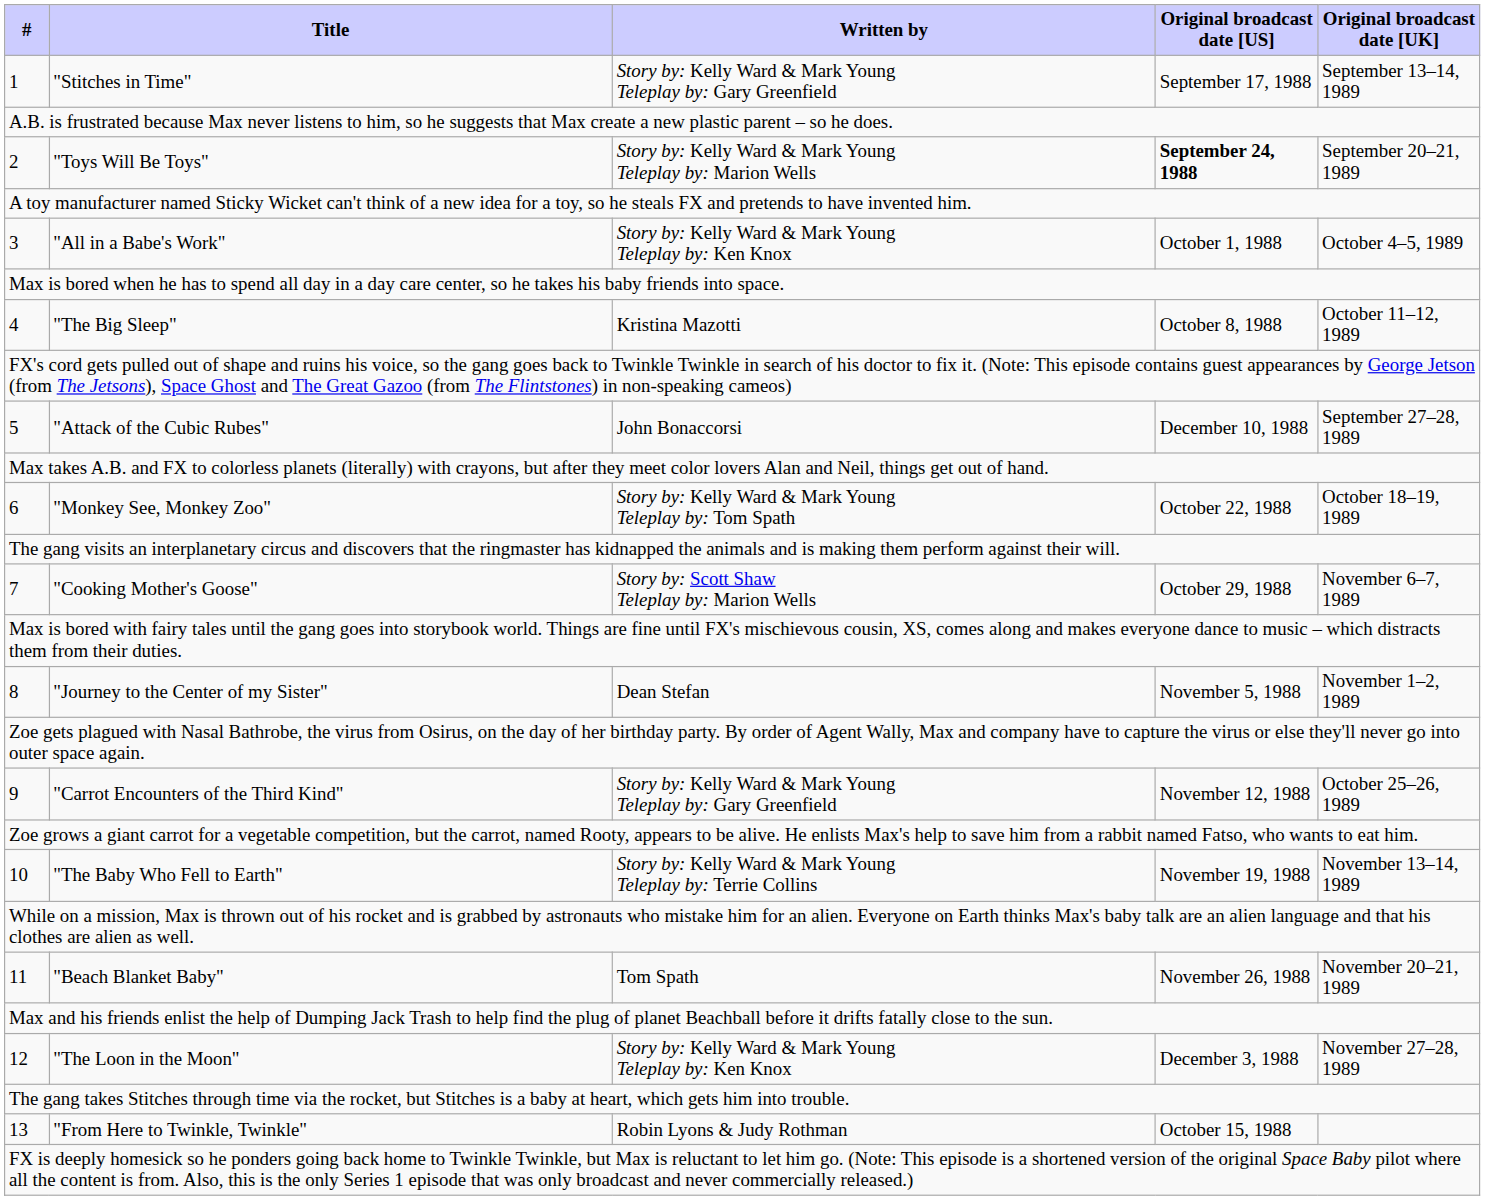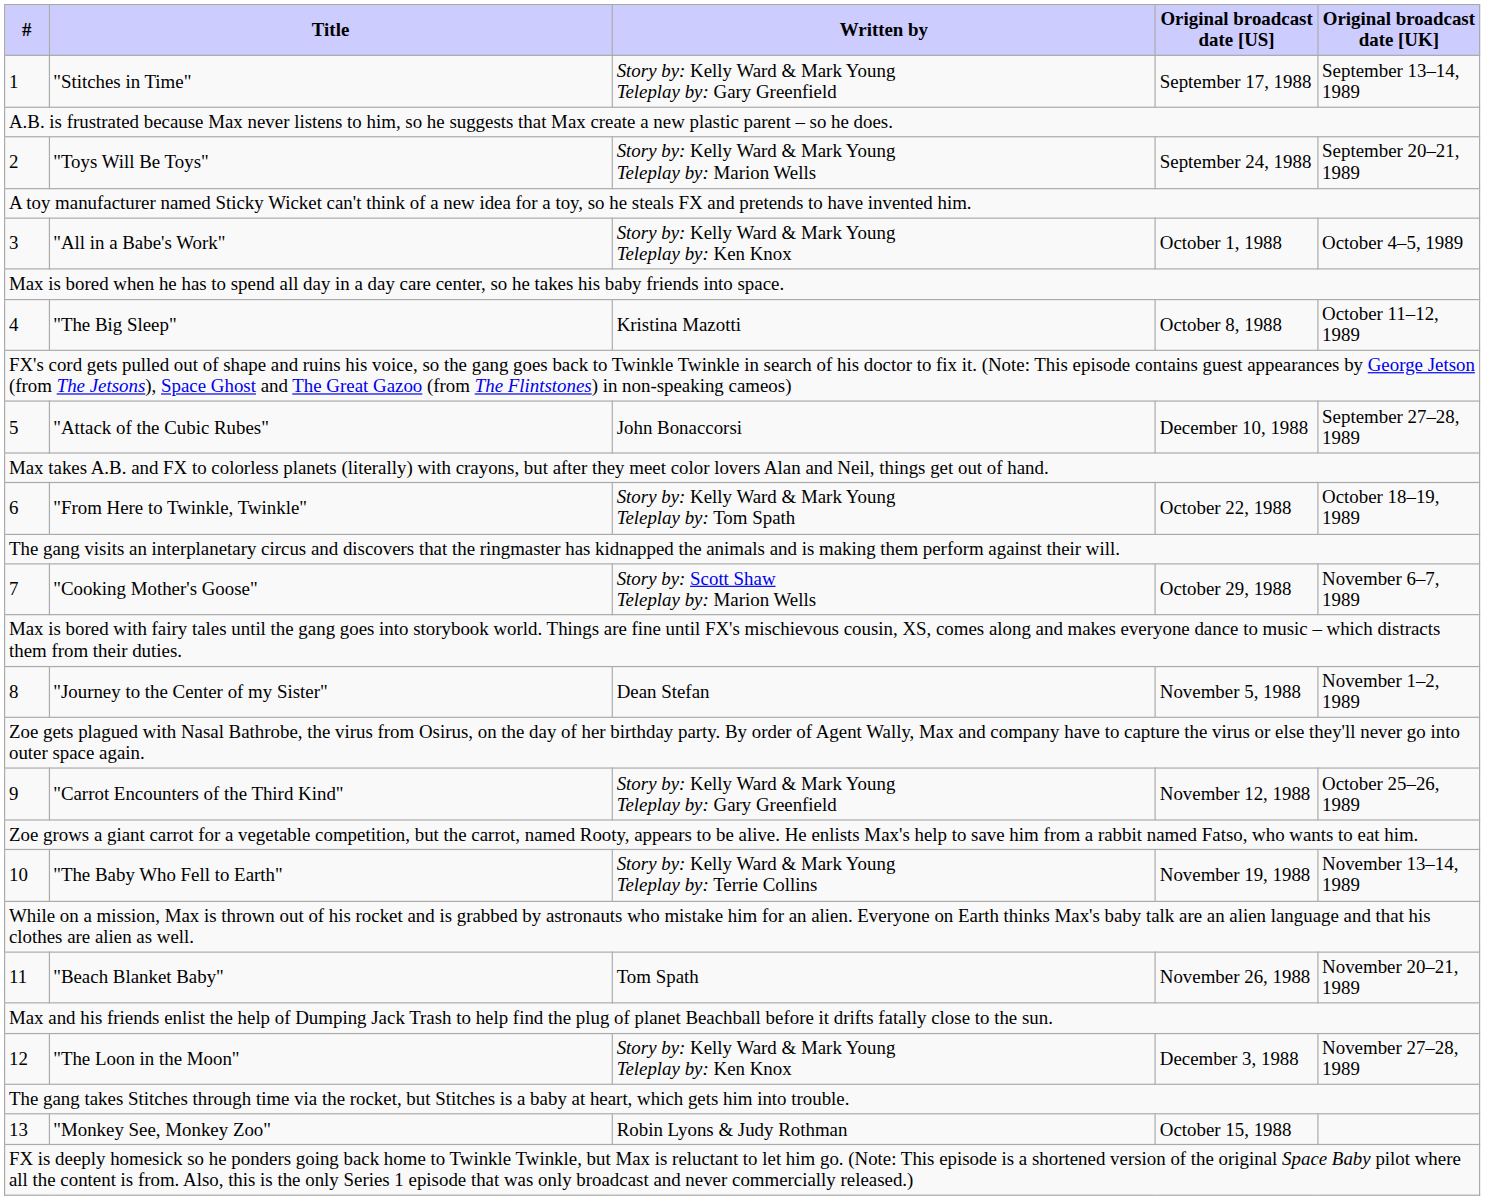 <table class="wikitable" width=99%>
 <tr>
 <th style="background: #CCCCFF" width="3%"><strong>#</strong></th>
 <th style="background: #CCCCFF"><strong>Title</strong></th>
 <th style="background: #CCCCFF">Written by</th>
 <th style="background: #CCCCFF" width="11%"><strong>Original broadcast date [US]</strong></th>
 <th style="background: #CCCCFF" width="11%"><strong>Original broadcast date [UK]</strong></th>
 </tr>
 <tr>
 <td>1</td>
 <td>"Stitches in Time"</td>
 <td><em>Story by:</em> Kelly Ward & Mark Young<br><em>Teleplay by:</em> Gary Greenfield</td>
 <td>September 17, 1988</td>
 <td>September 13–14, 1989</td>
 </tr>
 <tr>
 <td colspan="5">A.B. is frustrated because Max never listens to him, so he suggests that Max create a new plastic parent –  so he does.</td>
 </tr>
 <tr>
 <td>2</td>
 <td>"Toys Will Be Toys"</td>
 <td><em>Story by:</em> Kelly Ward & Mark Young<br><em>Teleplay by:</em> Marion Wells</td>
-<td><strong>September 24, 1988</strong></td>
+<td>September 24, 1988</td>
 <td>September 20–21, 1989</td>
 </tr>
 <tr>
 <td colspan="5">A toy manufacturer named Sticky Wicket can't think of a new idea for a toy, so he steals FX and pretends to have invented him.</td>
 </tr>
 <tr>
 <td>3</td>
 <td>"All in a Babe's Work"</td>
 <td><em>Story by:</em> Kelly Ward & Mark Young<br><em>Teleplay by:</em> Ken Knox</td>
 <td>October 1, 1988</td>
 <td>October 4–5, 1989</td>
 </tr>
 <tr>
 <td colspan="5">Max is bored when he has to spend all day in a day care center, so he takes his baby friends into space.</td>
 </tr>
 <tr>
 <td>4</td>
 <td>"The Big Sleep"</td>
 <td>Kristina Mazotti</td>
 <td>October 8, 1988</td>
 <td>October 11–12, 1989</td>
 </tr>
 <tr>
 <td colspan="5">FX's cord gets pulled out of shape and ruins his voice, so the gang goes back to Twinkle Twinkle in search of his doctor to fix it. (Note: This episode contains guest appearances by <a href='#'>George Jetson</a> (from <em><a href='#'>The Jetsons</a></em>), <a href='#'>Space Ghost</a> and <a href='#'>The Great Gazoo</a> (from <em><a href='#'>The Flintstones</a></em>) in non-speaking cameos)</td>
 </tr>
 <tr>
 <td>5</td>
 <td>"Attack of the Cubic Rubes"</td>
 <td>John Bonaccorsi</td>
 <td>December 10, 1988</td>
 <td>September 27–28, 1989</td>
 </tr>
 <tr>
 <td colspan="5">Max takes A.B. and FX to colorless planets (literally) with crayons, but after they meet color lovers Alan and Neil, things get out of hand.</td>
 </tr>
 <tr>
 <td>6</td>
-<td>"Monkey See, Monkey Zoo"</td>
+<td>"From Here to Twinkle, Twinkle"</td>
 <td><em>Story by:</em> Kelly Ward & Mark Young<br><em>Teleplay by:</em> Tom Spath</td>
 <td>October 22, 1988</td>
 <td>October 18–19, 1989</td>
 </tr>
 <tr>
 <td colspan="5">The gang visits an interplanetary circus and discovers that the ringmaster has kidnapped the animals and is making them perform against their will.</td>
 </tr>
 <tr>
 <td>7</td>
 <td>"Cooking Mother's Goose"</td>
 <td><em>Story by:</em> <a href='#'>Scott Shaw</a><br><em>Teleplay by:</em> Marion Wells</td>
 <td>October 29, 1988</td>
 <td>November 6–7, 1989</td>
 </tr>
 <tr>
 <td colspan="5">Max is bored with fairy tales until the gang goes into storybook world. Things are fine until FX's mischievous cousin, XS, comes along and makes everyone dance to music – which distracts them from their duties.</td>
 </tr>
 <tr>
 <td>8</td>
 <td>"Journey to the Center of my Sister"</td>
 <td>Dean Stefan</td>
 <td>November 5, 1988</td>
 <td>November 1–2, 1989</td>
 </tr>
 <tr>
 <td colspan="5">Zoe gets plagued with Nasal Bathrobe, the virus from Osirus, on the day of her birthday party. By order of Agent Wally, Max and company have to capture the virus or else they'll never go into outer space again.</td>
 </tr>
 <tr>
 <td>9</td>
 <td>"Carrot Encounters of the Third Kind"</td>
 <td><em>Story by:</em> Kelly Ward & Mark Young<br><em>Teleplay by:</em> Gary Greenfield</td>
 <td>November 12, 1988</td>
 <td>October 25–26, 1989</td>
 </tr>
 <tr>
 <td colspan="5">Zoe grows a giant carrot for a vegetable competition, but the carrot, named Rooty, appears to be alive. He enlists Max's help to save him from a rabbit named Fatso, who wants to eat him.</td>
 </tr>
 <tr>
 <td>10</td>
 <td>"The Baby Who Fell to Earth"</td>
 <td><em>Story by:</em> Kelly Ward & Mark Young<br><em>Teleplay by:</em> Terrie Collins</td>
 <td>November 19, 1988</td>
 <td>November 13–14, 1989</td>
 </tr>
 <tr>
 <td colspan="5">While on a mission, Max is thrown out of his rocket and is grabbed by astronauts who mistake him for an alien. Everyone on Earth thinks Max's baby talk are an alien language and that his clothes are alien as well.</td>
 </tr>
 <tr>
 <td>11</td>
 <td>"Beach Blanket Baby"</td>
 <td>Tom Spath</td>
 <td>November 26, 1988</td>
 <td>November 20–21, 1989</td>
 </tr>
 <tr>
 <td colspan="5">Max and his friends enlist the help of Dumping Jack Trash to help find the plug of planet Beachball before it drifts fatally close to the sun.</td>
 </tr>
 <tr>
 <td>12</td>
 <td>"The Loon in the Moon"</td>
 <td><em>Story by:</em> Kelly Ward & Mark Young<br><em>Teleplay by:</em> Ken Knox</td>
 <td>December 3, 1988</td>
 <td>November 27–28, 1989</td>
 </tr>
 <tr>
 <td colspan="5">The gang takes Stitches through time via the rocket, but Stitches is a baby at heart, which gets him into trouble.</td>
 </tr>
 <tr>
 <td>13</td>
-<td>"From Here to Twinkle, Twinkle"</td>
+<td>"Monkey See, Monkey Zoo"</td>
 <td>Robin Lyons & Judy Rothman</td>
 <td>October 15, 1988</td>
 <td></td>
 </tr>
 <tr>
 <td colspan="5">FX is deeply homesick so he ponders going back home to Twinkle Twinkle, but Max is reluctant to let him go. (Note: This episode is a shortened version of the original <em>Space Baby</em> pilot where all the content is from. Also, this is the only Series 1 episode that was only broadcast and never commercially released.)</td>
 </tr>
 </table>
